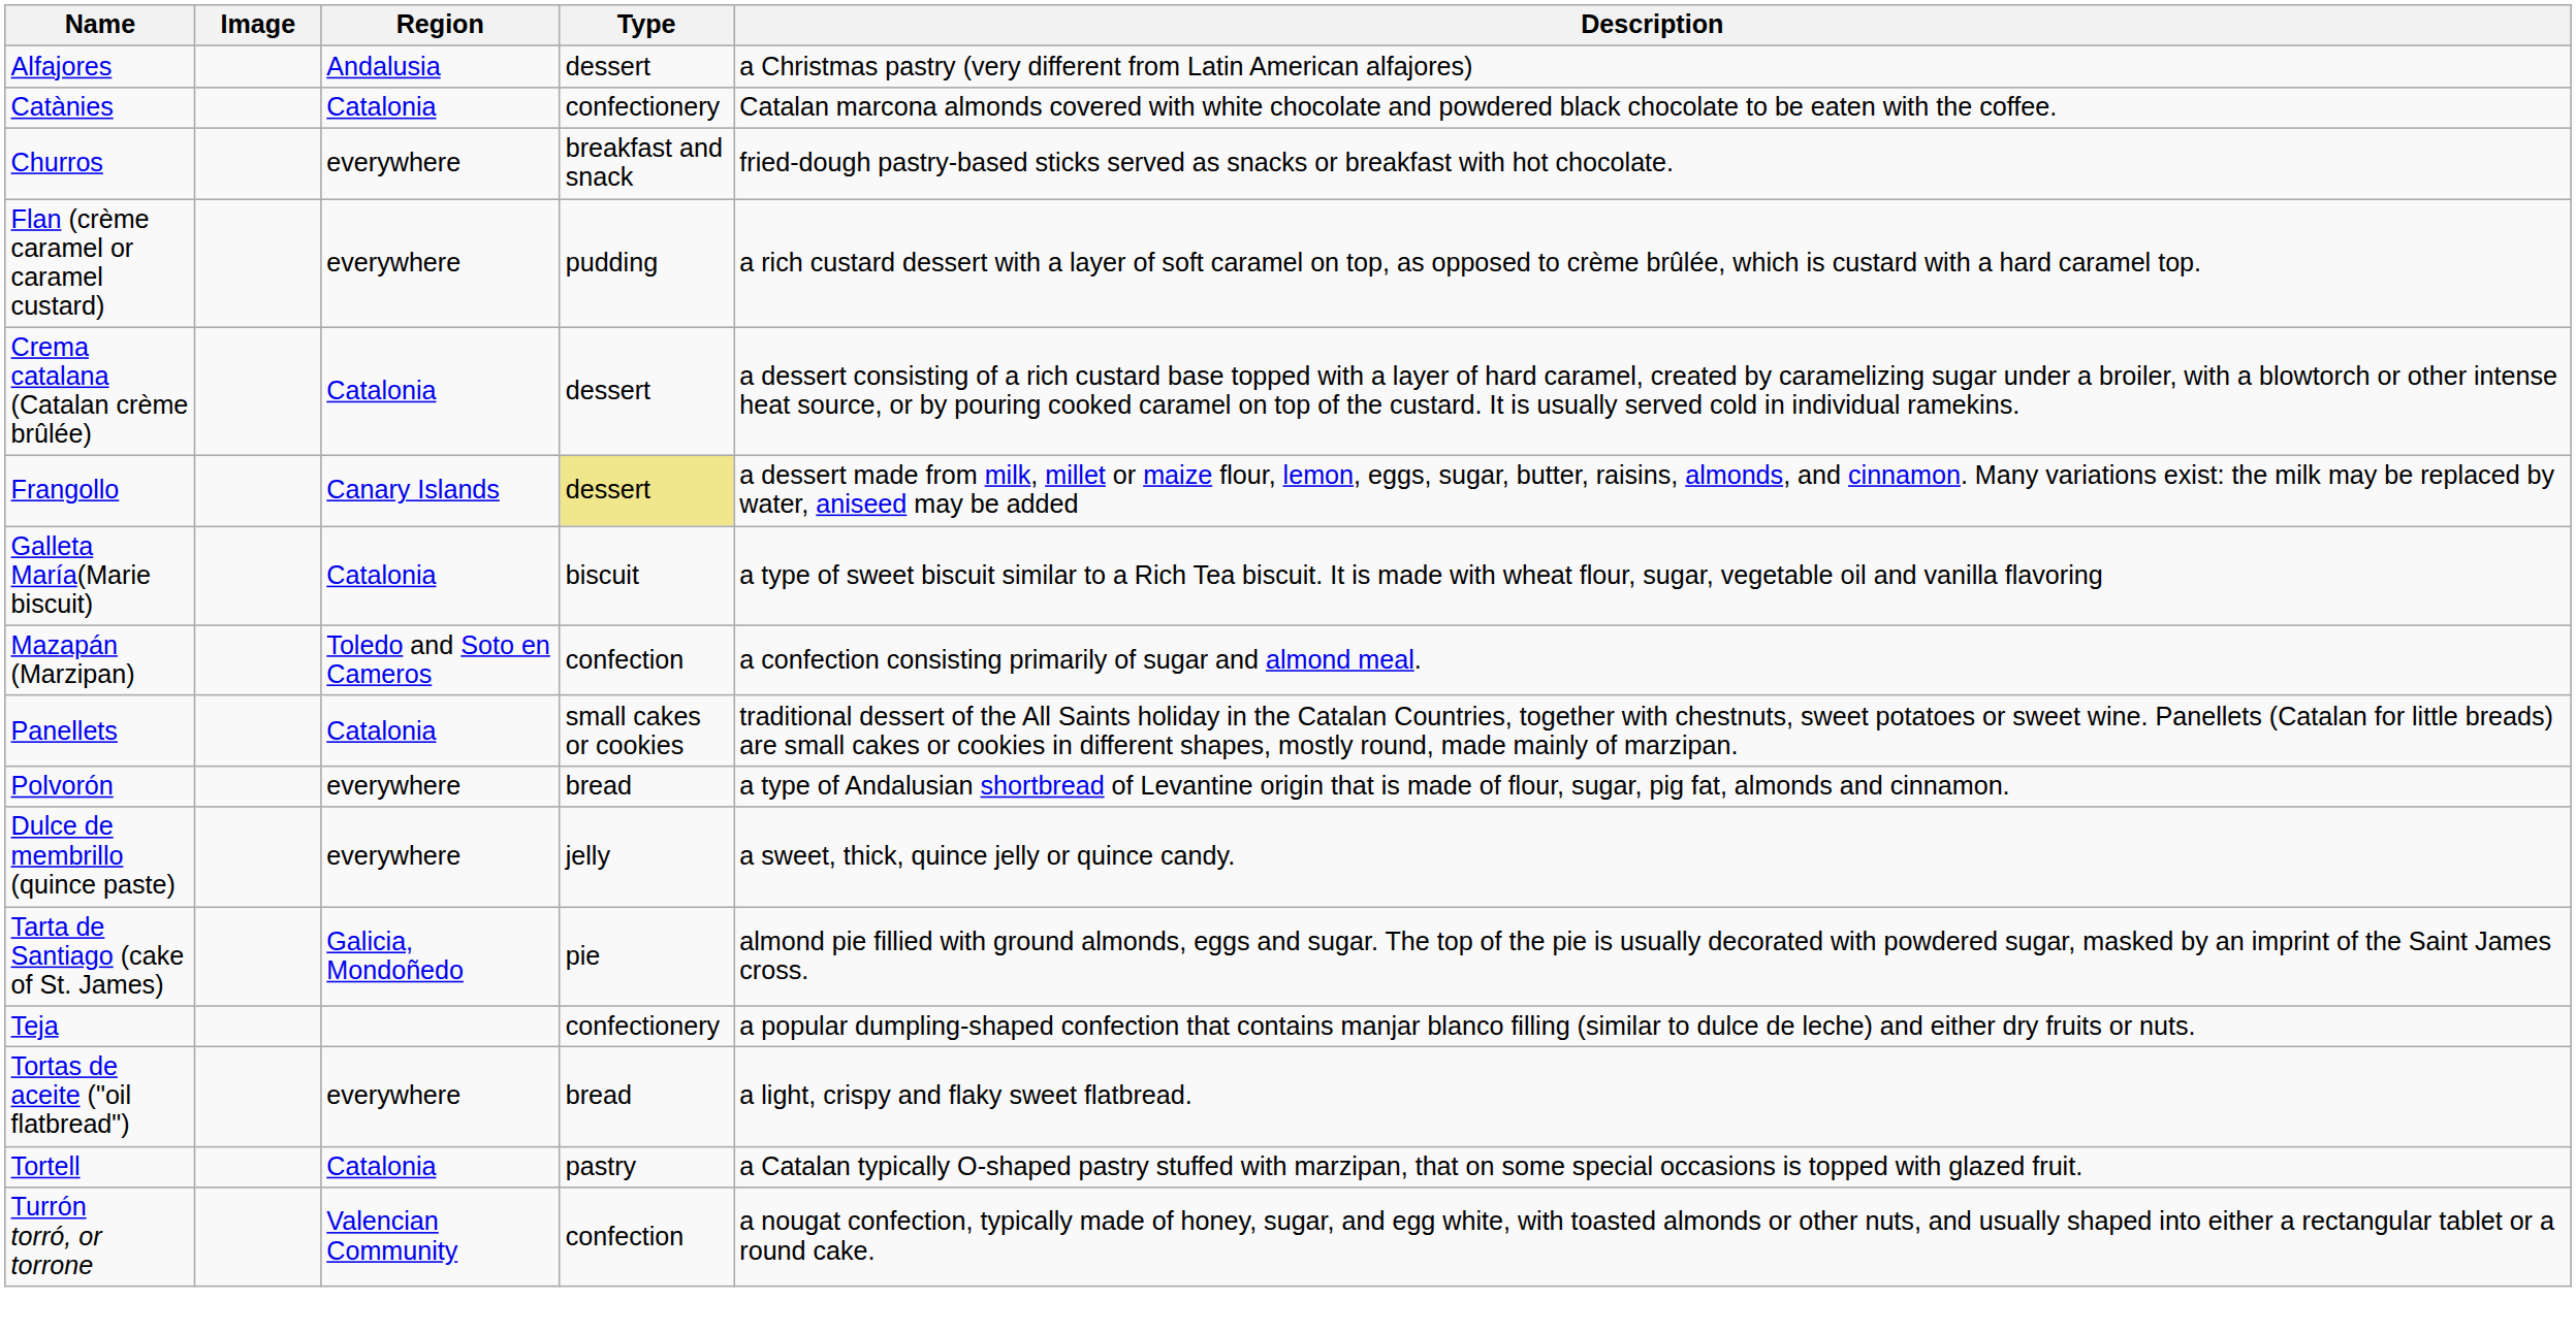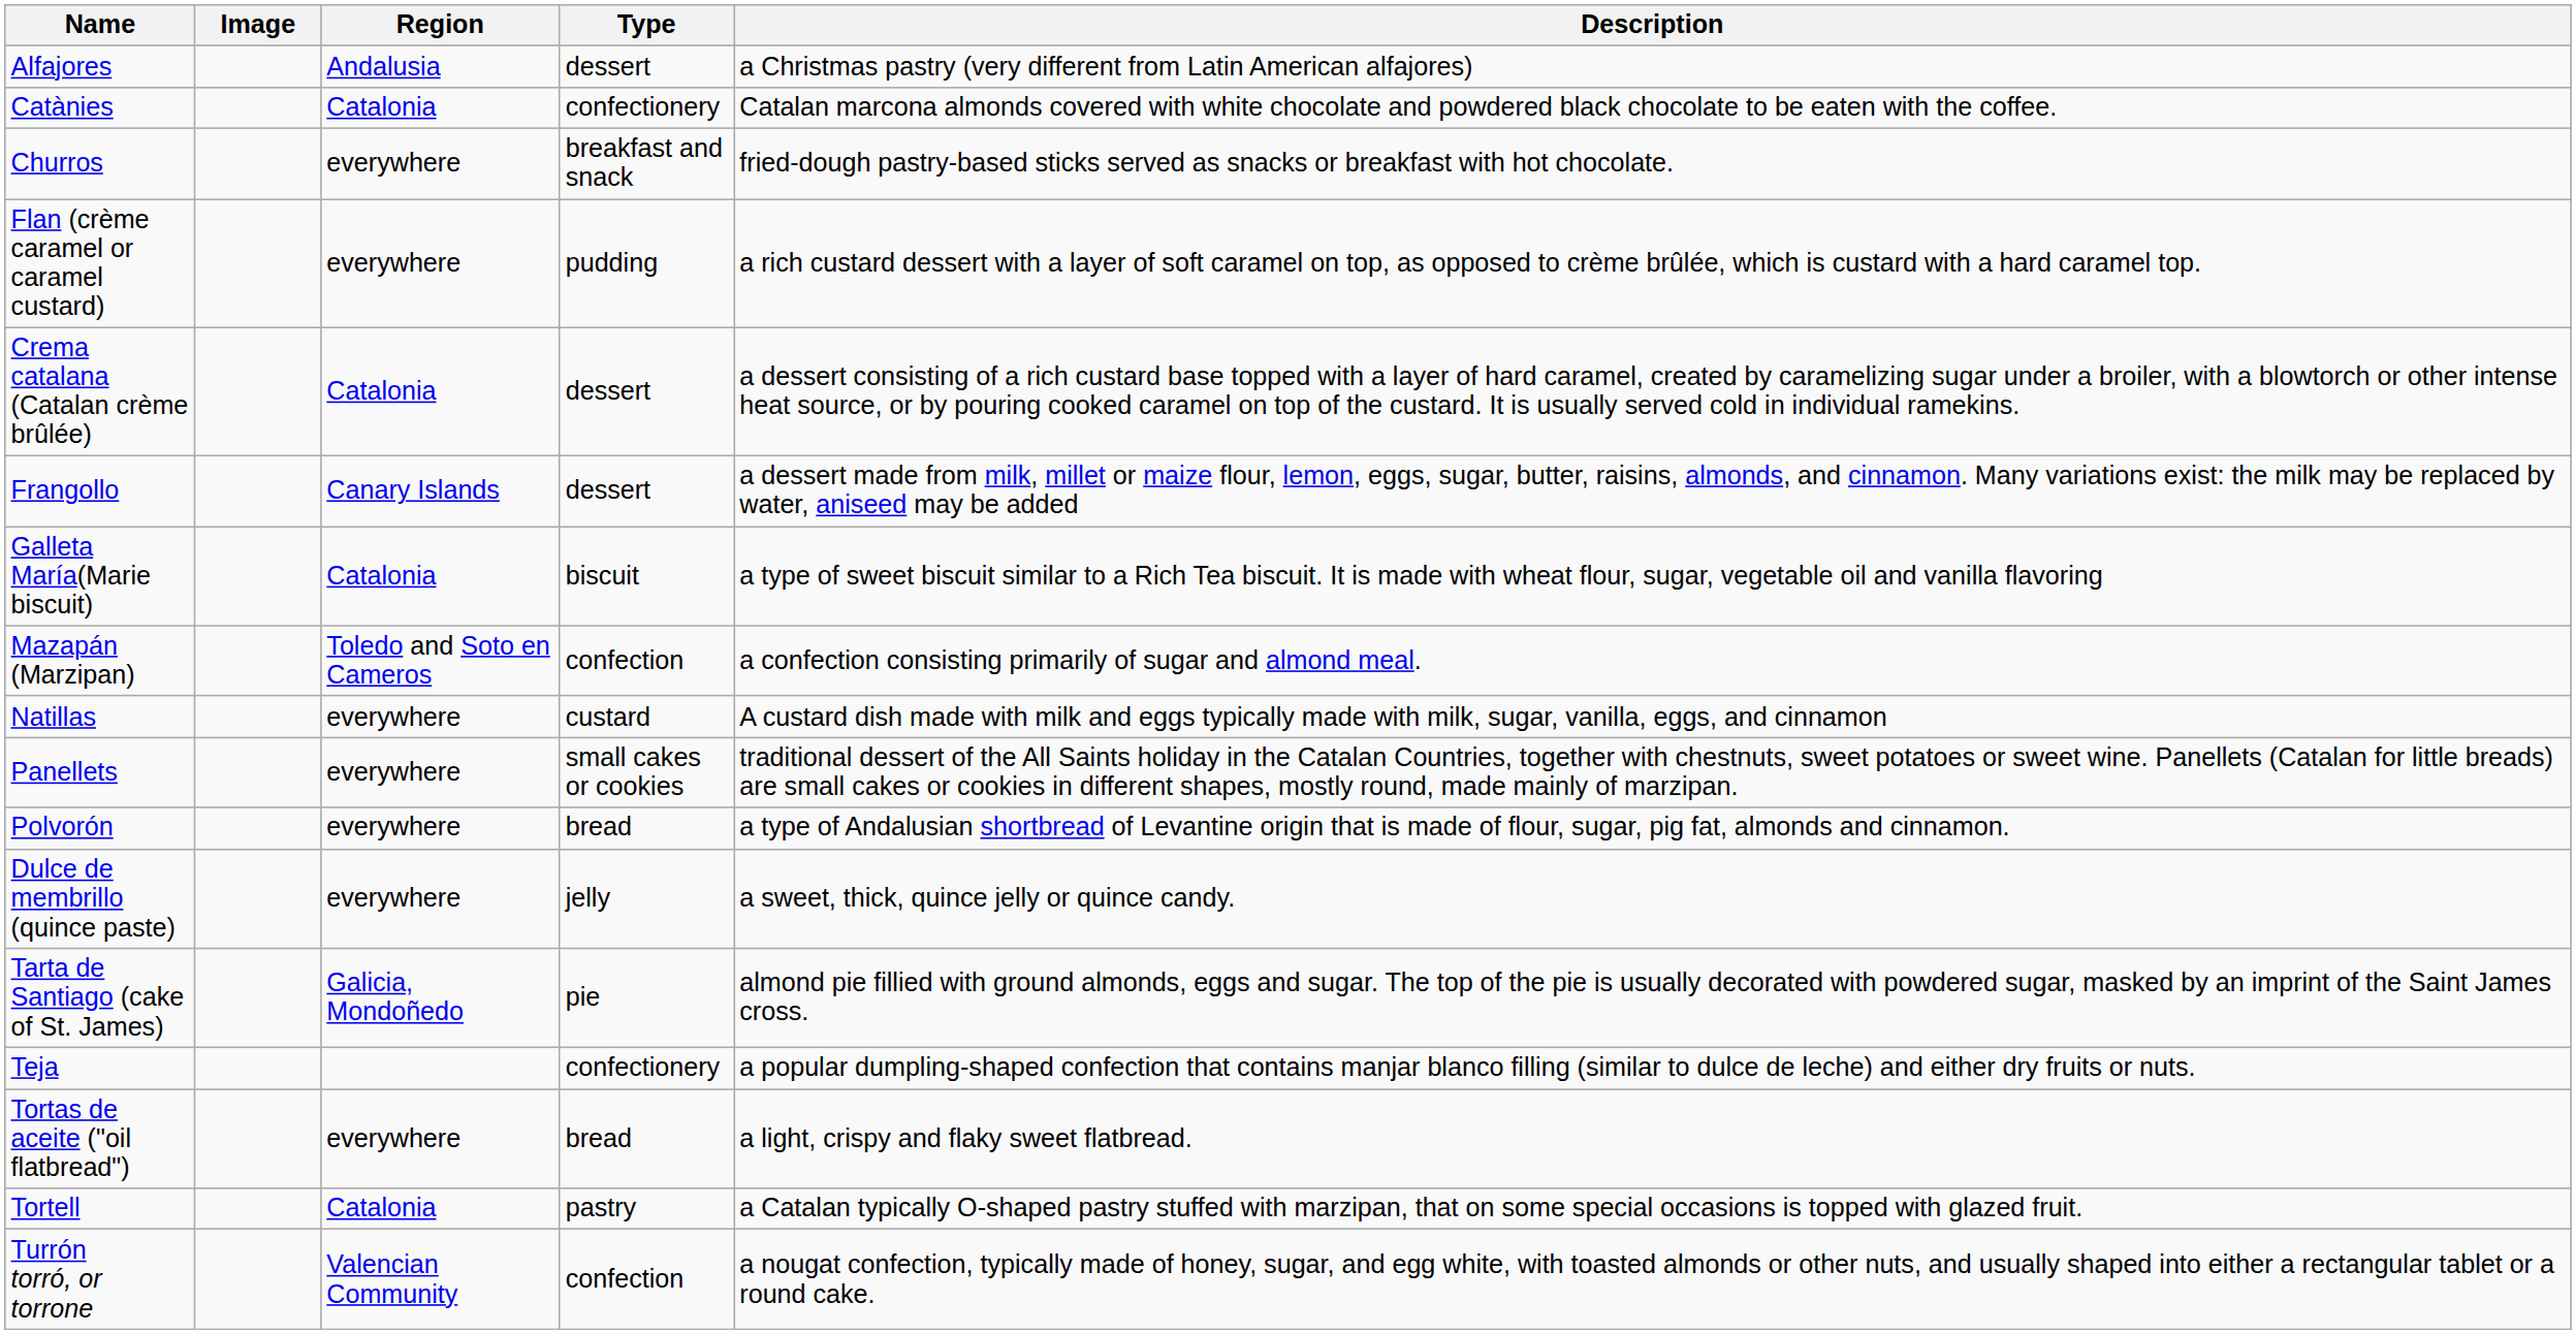 <table class="wikitable sortable" width="100%">
 <tr>
 <th style="width:110px;">Name</th>
 <th style="width:70px;">Image</th>
 <th style="width:140px;">Region</th>
 <th style="width:100px;">Type</th>
 <th>Description</th>
 </tr>
 <tr>
 <td><a href='#'>Alfajores</a></td>
 <td></td>
 <td><a href='#'>Andalusia</a></td>
 <td>dessert</td>
 <td>a Christmas pastry (very different from Latin American alfajores)</td>
 </tr>
 <tr>
 <td><a href='#'>Catànies</a></td>
 <td></td>
 <td><a href='#'>Catalonia</a></td>
 <td>confectionery</td>
 <td>Catalan marcona almonds covered with white chocolate and powdered black chocolate to be eaten with the coffee.</td>
 </tr>
 <tr>
 <td><a href='#'>Churros</a></td>
 <td></td>
 <td>everywhere</td>
 <td>breakfast and snack</td>
 <td>fried-dough pastry-based sticks served as snacks or breakfast with hot chocolate.</td>
 </tr>
 <tr>
 <td><a href='#'>Flan</a> (crème caramel or caramel custard)</td>
 <td></td>
 <td>everywhere</td>
 <td>pudding</td>
 <td>a rich custard dessert with a layer of soft caramel on top, as opposed to crème brûlée, which is custard with a hard caramel top.</td>
 </tr>
 <tr>
 <td><a href='#'>Crema catalana</a> (Catalan crème brûlée)</td>
 <td></td>
 <td><a href='#'>Catalonia</a></td>
 <td>dessert</td>
 <td>a dessert consisting of a rich custard base topped with a layer of hard caramel, created by caramelizing sugar under a broiler, with a blowtorch or other intense heat source, or by pouring cooked caramel on top of the custard. It is usually served cold in individual ramekins.</td>
 </tr>
 <tr>
 <td><a href='#'>Frangollo</a></td>
 <td></td>
 <td><a href='#'>Canary Islands</a></td>
-<td style="background: khaki;">dessert</td>
+<td>dessert</td>
 <td>a dessert made from <a href='#'>milk</a>, <a href='#'>millet</a> or <a href='#'>maize</a> flour, <a href='#'>lemon</a>, eggs, sugar, butter, raisins, <a href='#'>almonds</a>, and <a href='#'>cinnamon</a>. Many variations exist: the milk may be replaced by water, <a href='#'>aniseed</a> may be added</td>
 </tr>
 <tr>
 <td><a href='#'>Galleta María</a>(Marie biscuit)</td>
 <td></td>
 <td><a href='#'>Catalonia</a></td>
 <td>biscuit</td>
 <td>a type of sweet biscuit similar to a Rich Tea biscuit. It is made with wheat flour, sugar, vegetable oil and vanilla flavoring</td>
 </tr>
 <tr>
 <td><a href='#'>Mazapán</a> (Marzipan)<br></td>
 <td></td>
 <td><a href='#'>Toledo</a> and <a href='#'>Soto en Cameros</a></td>
 <td>confection</td>
 <td>a confection consisting primarily of sugar and <a href='#'>almond meal</a>.</td>
 </tr>
 <tr>
+<td><a href='#'>Natillas</a></td>
+<td></td>
+<td>everywhere</td>
+<td>custard</td>
+<td>A custard dish made with milk and eggs typically made with milk, sugar, vanilla, eggs, and cinnamon</td>
+</tr>
+<tr>
 <td><a href='#'>Panellets</a></td>
 <td></td>
-<td><a href='#'>Catalonia</a></td>
+<td>everywhere</td>
 <td>small cakes or cookies</td>
 <td>traditional dessert of the All Saints holiday in the Catalan Countries, together with chestnuts, sweet potatoes or sweet wine. Panellets (Catalan for little breads) are small cakes or cookies in different shapes, mostly round, made mainly of marzipan.</td>
 </tr>
 <tr>
 <td><a href='#'>Polvorón</a></td>
 <td></td>
 <td>everywhere</td>
 <td>bread</td>
 <td>a type of Andalusian <a href='#'>shortbread</a> of Levantine origin that is made of flour, sugar, pig fat, almonds and cinnamon.</td>
 </tr>
 <tr>
 <td><a href='#'>Dulce de membrillo</a> (quince paste)</td>
 <td></td>
 <td>everywhere</td>
 <td>jelly</td>
 <td>a sweet, thick, quince jelly or quince candy.</td>
 </tr>
 <tr>
 <td><a href='#'>Tarta de Santiago</a> (cake of St. James)</td>
 <td></td>
 <td><a href='#'>Galicia, Mondoñedo</a></td>
 <td>pie</td>
 <td>almond pie fillied with ground almonds, eggs and sugar. The top of the pie is usually decorated with powdered sugar, masked by an imprint of the Saint James cross.</td>
 </tr>
 <tr>
 <td><a href='#'>Teja</a></td>
 <td></td>
 <td></td>
 <td>confectionery</td>
 <td>a popular dumpling-shaped confection that contains manjar blanco filling (similar to dulce de leche) and either dry fruits or nuts.</td>
 </tr>
 <tr>
 <td><a href='#'>Tortas de aceite</a> ("oil flatbread")</td>
 <td></td>
 <td>everywhere</td>
 <td>bread</td>
 <td>a light, crispy and flaky sweet flatbread.</td>
 </tr>
 <tr>
 <td><a href='#'>Tortell</a></td>
 <td></td>
 <td><a href='#'>Catalonia</a></td>
 <td>pastry</td>
 <td>a Catalan typically O-shaped pastry stuffed with marzipan, that on some special occasions is topped with glazed fruit.</td>
 </tr>
 <tr>
 <td><a href='#'>Turrón</a><br><em>torró, or torrone</em></td>
 <td></td>
 <td><a href='#'>Valencian Community</a></td>
 <td>confection</td>
 <td>a nougat confection, typically made of honey, sugar, and egg white, with toasted almonds or other nuts, and usually shaped into either a rectangular tablet or a round cake.</td>
 </tr>
 </table>
